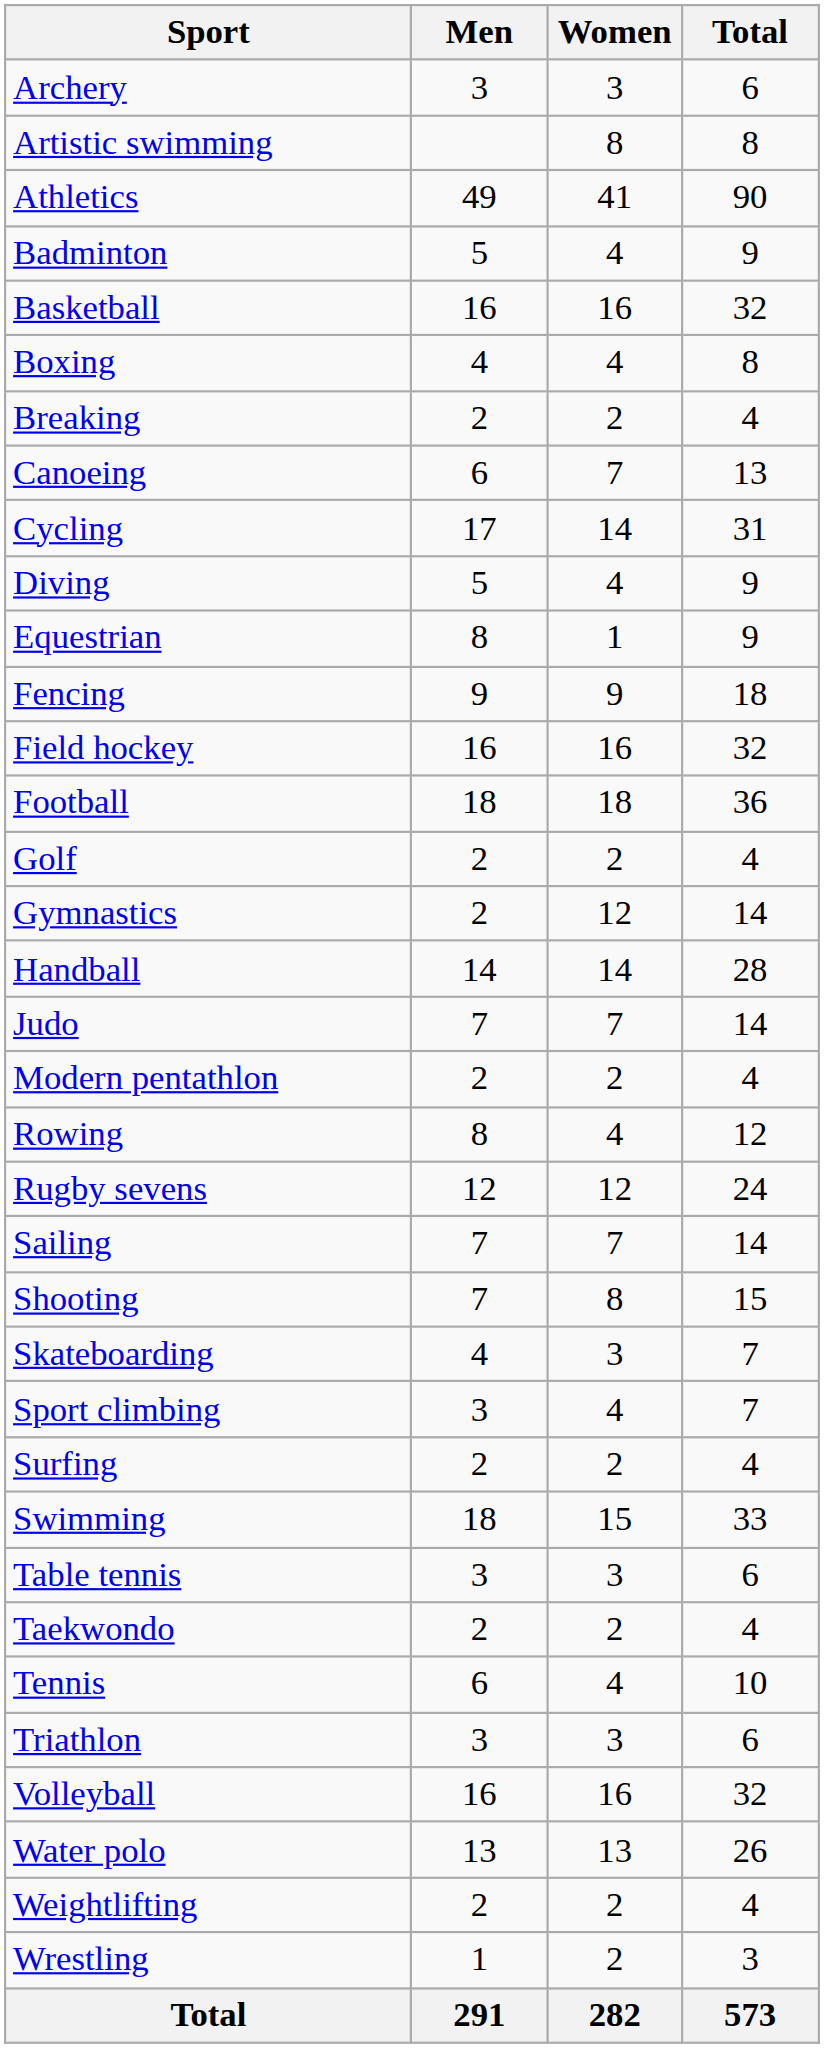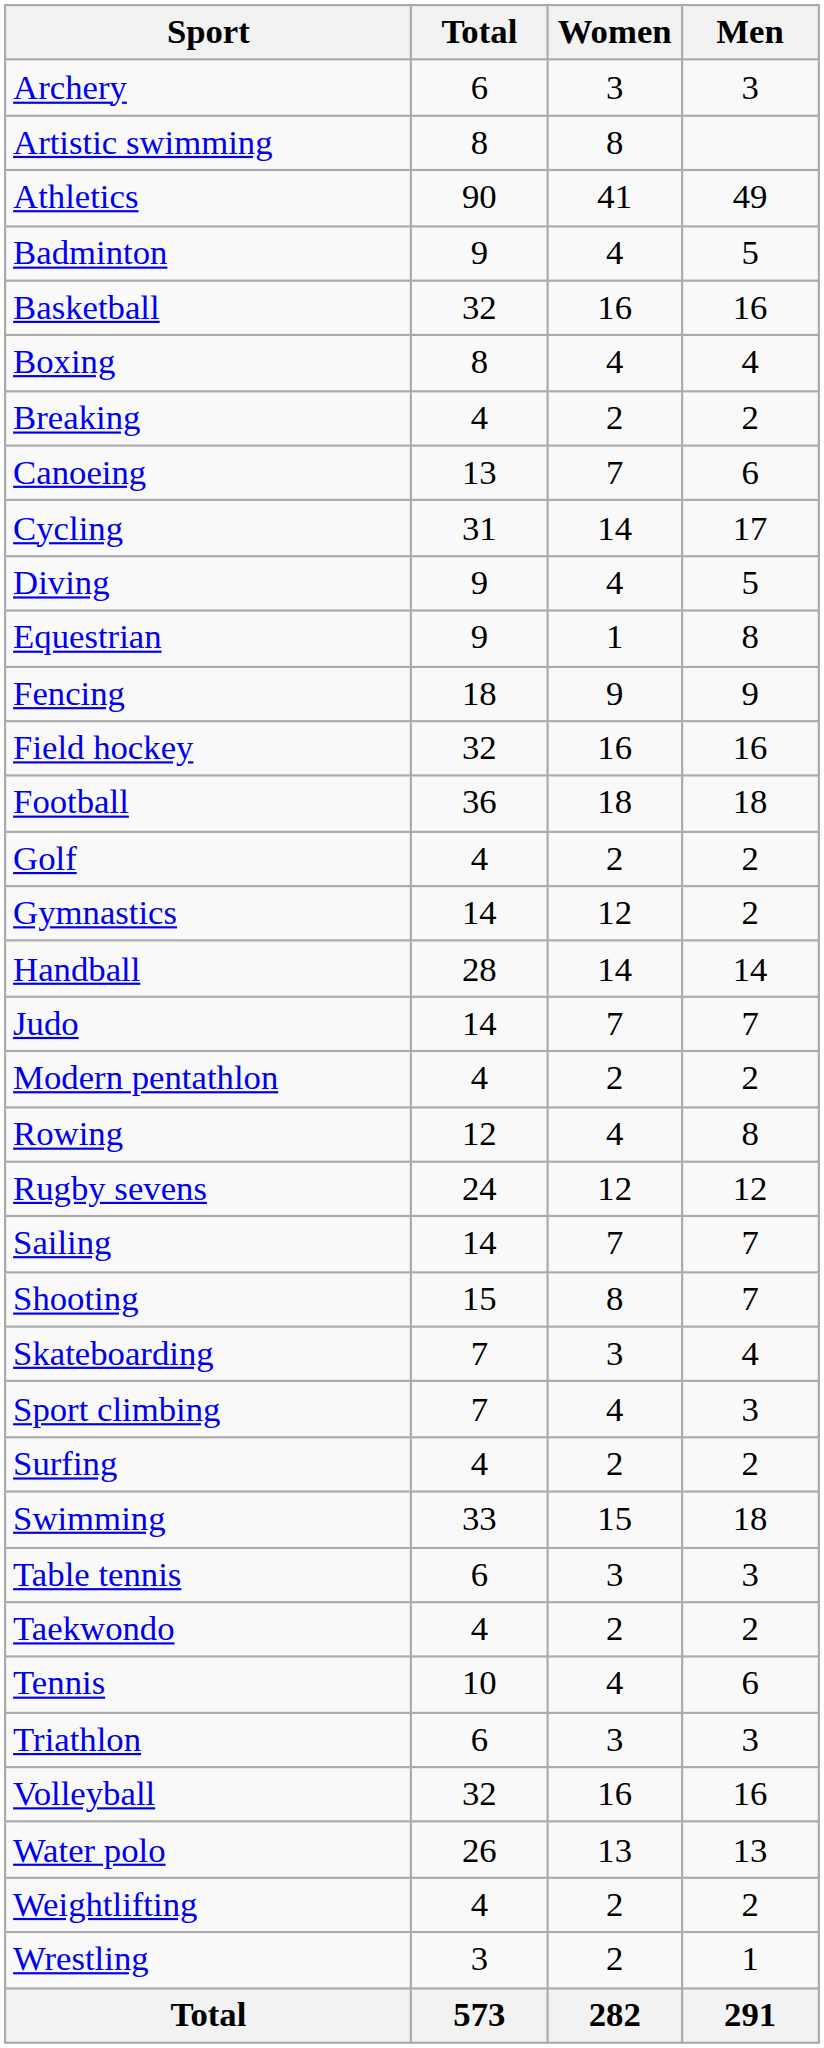 <table class="wikitable sortable" style="text-align:center;">
 <tr>
 <th width=180>Sport</th>
+<th width=55>Total</th>
+<th width=55>Women</th>
 <th width=55>Men</th>
-<th width=55>Women</th>
-<th width=55>Total</th>
 </tr>
 <tr>
 <td align=left><a href='#'>Archery</a></td>
+<td>6</td>
 <td>3</td>
 <td>3</td>
+</tr>
+<tr>
+<td align=left><a href='#'>Artistic swimming</a></td>
+<td>8</td>
+<td>8</td>
+<td></td>
+</tr>
+<tr>
+<td align=left><a href='#'>Athletics</a></td>
+<td>90</td>
+<td>41</td>
+<td>49</td>
+</tr>
+<tr>
+<td align=left><a href='#'>Badminton</a></td>
+<td>9</td>
+<td>4</td>
+<td>5</td>
+</tr>
+<tr>
+<td align=left><a href='#'>Basketball</a></td>
+<td>32</td>
+<td>16</td>
+<td>16</td>
+</tr>
+<tr>
+<td align=left><a href='#'>Boxing</a></td>
+<td>8</td>
+<td>4</td>
+<td>4</td>
+</tr>
+<tr>
+<td align=left><a href='#'>Breaking</a></td>
+<td>4</td>
+<td>2</td>
+<td>2</td>
+</tr>
+<tr>
+<td align=left><a href='#'>Canoeing</a></td>
+<td>13</td>
+<td>7</td>
 <td>6</td>
 </tr>
 <tr>
-<td align=left><a href='#'>Artistic swimming</a></td>
-<td></td>
-<td>8</td>
+<td align=left><a href='#'>Cycling</a></td>
+<td>31</td>
+<td>14</td>
+<td>17</td>
+</tr>
+<tr>
+<td align=left><a href='#'>Diving</a></td>
+<td>9</td>
+<td>4</td>
+<td>5</td>
+</tr>
+<tr>
+<td align=left><a href='#'>Equestrian</a></td>
+<td>9</td>
+<td>1</td>
 <td>8</td>
 </tr>
 <tr>
-<td align=left><a href='#'>Athletics</a></td>
-<td>49</td>
-<td>41</td>
-<td>90</td>
-</tr>
-<tr>
-<td align=left><a href='#'>Badminton</a></td>
-<td>5</td>
-<td>4</td>
+<td align=left><a href='#'>Fencing</a></td>
+<td>18</td>
+<td>9</td>
 <td>9</td>
 </tr>
 <tr>
-<td align=left><a href='#'>Basketball</a></td>
+<td align=left><a href='#'>Field hockey</a></td>
+<td>32</td>
 <td>16</td>
 <td>16</td>
-<td>32</td>
 </tr>
 <tr>
-<td align=left><a href='#'>Boxing</a></td>
+<td align=left><a href='#'>Football</a></td>
+<td>36</td>
+<td>18</td>
+<td>18</td>
+</tr>
+<tr>
+<td align=left><a href='#'>Golf</a></td>
 <td>4</td>
+<td>2</td>
+<td>2</td>
+</tr>
+<tr>
+<td align=left><a href='#'>Gymnastics</a></td>
+<td>14</td>
+<td>12</td>
+<td>2</td>
+</tr>
+<tr>
+<td align=left><a href='#'>Handball</a></td>
+<td>28</td>
+<td>14</td>
+<td>14</td>
+</tr>
+<tr>
+<td align=left><a href='#'>Judo</a></td>
+<td>14</td>
+<td>7</td>
+<td>7</td>
+</tr>
+<tr>
+<td align=left><a href='#'>Modern pentathlon</a></td>
+<td>4</td>
+<td>2</td>
+<td>2</td>
+</tr>
+<tr>
+<td align=left><a href='#'>Rowing</a></td>
+<td>12</td>
 <td>4</td>
 <td>8</td>
 </tr>
 <tr>
-<td align=left><a href='#'>Breaking</a></td>
-<td>2</td>
-<td>2</td>
+<td align=left><a href='#'>Rugby sevens</a></td>
+<td>24</td>
+<td>12</td>
+<td>12</td>
+</tr>
+<tr>
+<td align=left><a href='#'>Sailing</a></td>
+<td>14</td>
+<td>7</td>
+<td>7</td>
+</tr>
+<tr>
+<td align=left><a href='#'>Shooting</a></td>
+<td>15</td>
+<td>8</td>
+<td>7</td>
+</tr>
+<tr>
+<td align=left><a href='#'>Skateboarding</a></td>
+<td>7</td>
+<td>3</td>
 <td>4</td>
 </tr>
 <tr>
-<td align=left><a href='#'>Canoeing</a></td>
+<td align=left><a href='#'>Sport climbing</a></td>
+<td>7</td>
+<td>4</td>
+<td>3</td>
+</tr>
+<tr>
+<td align=left><a href='#'>Surfing</a></td>
+<td>4</td>
+<td>2</td>
+<td>2</td>
+</tr>
+<tr>
+<td align=left><a href='#'>Swimming</a></td>
+<td>33</td>
+<td>15</td>
+<td>18</td>
+</tr>
+<tr>
+<td align=left><a href='#'>Table tennis</a></td>
 <td>6</td>
-<td>7</td>
+<td>3</td>
+<td>3</td>
+</tr>
+<tr>
+<td align=left><a href='#'>Taekwondo</a></td>
+<td>4</td>
+<td>2</td>
+<td>2</td>
+</tr>
+<tr>
+<td align=left><a href='#'>Tennis</a></td>
+<td>10</td>
+<td>4</td>
+<td>6</td>
+</tr>
+<tr>
+<td align=left><a href='#'>Triathlon</a></td>
+<td>6</td>
+<td>3</td>
+<td>3</td>
+</tr>
+<tr>
+<td align=left><a href='#'>Volleyball</a></td>
+<td>32</td>
+<td>16</td>
+<td>16</td>
+</tr>
+<tr>
+<td align=left><a href='#'>Water polo</a></td>
+<td>26</td>
+<td>13</td>
 <td>13</td>
 </tr>
 <tr>
-<td align=left><a href='#'>Cycling</a></td>
-<td>17</td>
-<td>14</td>
-<td>31</td>
-</tr>
-<tr>
-<td align=left><a href='#'>Diving</a></td>
-<td>5</td>
+<td align=left><a href='#'>Weightlifting</a></td>
 <td>4</td>
-<td>9</td>
-</tr>
-<tr>
-<td align=left><a href='#'>Equestrian</a></td>
-<td>8</td>
-<td>1</td>
-<td>9</td>
-</tr>
-<tr>
-<td align=left><a href='#'>Fencing</a></td>
-<td>9</td>
-<td>9</td>
-<td>18</td>
-</tr>
-<tr>
-<td align=left><a href='#'>Field hockey</a></td>
-<td>16</td>
-<td>16</td>
-<td>32</td>
-</tr>
-<tr>
-<td align=left><a href='#'>Football</a></td>
-<td>18</td>
-<td>18</td>
-<td>36</td>
-</tr>
-<tr>
-<td align=left><a href='#'>Golf</a></td>
 <td>2</td>
 <td>2</td>
-<td>4</td>
-</tr>
-<tr>
-<td align=left><a href='#'>Gymnastics</a></td>
-<td>2</td>
-<td>12</td>
-<td>14</td>
-</tr>
-<tr>
-<td align=left><a href='#'>Handball</a></td>
-<td>14</td>
-<td>14</td>
-<td>28</td>
-</tr>
-<tr>
-<td align=left><a href='#'>Judo</a></td>
-<td>7</td>
-<td>7</td>
-<td>14</td>
-</tr>
-<tr>
-<td align=left><a href='#'>Modern pentathlon</a></td>
-<td>2</td>
-<td>2</td>
-<td>4</td>
-</tr>
-<tr>
-<td align=left><a href='#'>Rowing</a></td>
-<td>8</td>
-<td>4</td>
-<td>12</td>
-</tr>
-<tr>
-<td align=left><a href='#'>Rugby sevens</a></td>
-<td>12</td>
-<td>12</td>
-<td>24</td>
-</tr>
-<tr>
-<td align=left><a href='#'>Sailing</a></td>
-<td>7</td>
-<td>7</td>
-<td>14</td>
-</tr>
-<tr>
-<td align=left><a href='#'>Shooting</a></td>
-<td>7</td>
-<td>8</td>
-<td>15</td>
-</tr>
-<tr>
-<td align=left><a href='#'>Skateboarding</a></td>
-<td>4</td>
-<td>3</td>
-<td>7</td>
-</tr>
-<tr>
-<td align=left><a href='#'>Sport climbing</a></td>
-<td>3</td>
-<td>4</td>
-<td>7</td>
-</tr>
-<tr>
-<td align=left><a href='#'>Surfing</a></td>
-<td>2</td>
-<td>2</td>
-<td>4</td>
-</tr>
-<tr>
-<td align=left><a href='#'>Swimming</a></td>
-<td>18</td>
-<td>15</td>
-<td>33</td>
-</tr>
-<tr>
-<td align=left><a href='#'>Table tennis</a></td>
-<td>3</td>
-<td>3</td>
-<td>6</td>
-</tr>
-<tr>
-<td align=left><a href='#'>Taekwondo</a></td>
-<td>2</td>
-<td>2</td>
-<td>4</td>
-</tr>
-<tr>
-<td align=left><a href='#'>Tennis</a></td>
-<td>6</td>
-<td>4</td>
-<td>10</td>
-</tr>
-<tr>
-<td align=left><a href='#'>Triathlon</a></td>
-<td>3</td>
-<td>3</td>
-<td>6</td>
-</tr>
-<tr>
-<td align=left><a href='#'>Volleyball</a></td>
-<td>16</td>
-<td>16</td>
-<td>32</td>
-</tr>
-<tr>
-<td align=left><a href='#'>Water polo</a></td>
-<td>13</td>
-<td>13</td>
-<td>26</td>
-</tr>
-<tr>
-<td align=left><a href='#'>Weightlifting</a></td>
-<td>2</td>
-<td>2</td>
-<td>4</td>
 </tr>
 <tr>
 <td align=left><a href='#'>Wrestling</a></td>
+<td>3</td>
+<td>2</td>
 <td>1</td>
-<td>2</td>
-<td>3</td>
 </tr>
 <tr>
 <th>Total</th>
+<th>573</th>
+<th>282</th>
 <th>291</th>
-<th>282</th>
-<th>573</th>
 </tr>
 </table>
